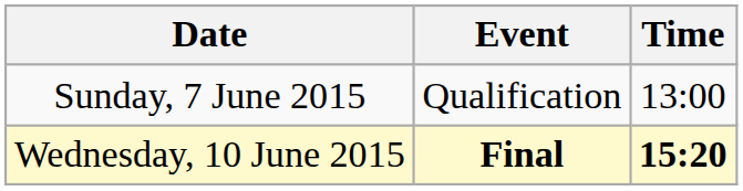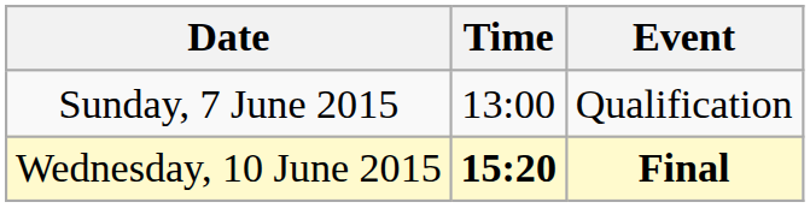 <table class ="wikitable" style="text-align:center;">
 <tr>
 <th>Date</th>
+<th>Time</th>
 <th>Event</th>
-<th>Time</th>
 </tr>
 <tr>
 <td>Sunday, 7 June 2015</td>
+<td>13:00</td>
 <td>Qualification</td>
-<td>13:00</td>
 </tr>
 <tr style="background-color:lemonchiffon;">
 <td>Wednesday, 10 June 2015</td>
+<td><strong>15:20</strong></td>
 <td><strong>Final</strong></td>
-<td><strong>15:20</strong></td>
 </tr>
 </table>
